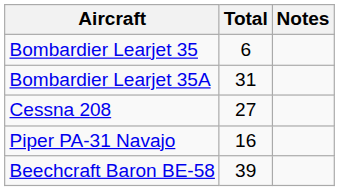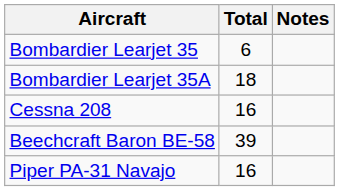 <table class="wikitable sortable"  style="margin-left:auto; margin-right:auto">
 <tr>
 <th>Aircraft</th>
 <th>Total</th>
 <th>Notes</th>
 </tr>
 <tr>
 <td><a href='#'>Bombardier Learjet 35</a></td>
 <td style="text-align:center">6</td>
 <td></td>
 </tr>
 <tr>
 <td><a href='#'>Bombardier Learjet 35A</a></td>
-<td style="text-align:center">31</td>
+<td style="text-align:center">18</td>
 <td></td>
 </tr>
 <tr>
 <td><a href='#'>Cessna 208</a></td>
-<td style="text-align:center">27</td>
-<td></td>
-</tr>
-<tr>
-<td><a href='#'>Piper PA-31 Navajo</a></td>
 <td style="text-align:center">16</td>
 <td></td>
 </tr>
 <tr>
 <td><a href='#'>Beechcraft Baron BE-58</a></td>
 <td style="text-align:center">39</td>
 <td></td>
 </tr>
+<tr>
+<td><a href='#'>Piper PA-31 Navajo</a></td>
+<td style="text-align:center">16</td>
+<td></td>
+</tr>
 </table>
